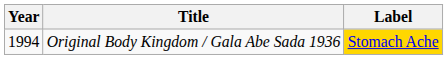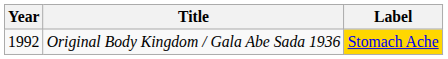 <table class="wikitable">
 <tr>
 <th>Year</th>
 <th>Title</th>
 <th>Label</th>
 </tr>
 <tr>
-<td>1994</td>
+<td>1992</td>
 <td><em>Original Body Kingdom / Gala Abe Sada 1936</em></td>
 <td style="background: gold;"><a href='#'>Stomach Ache</a></td>
 </tr>
 </table>
